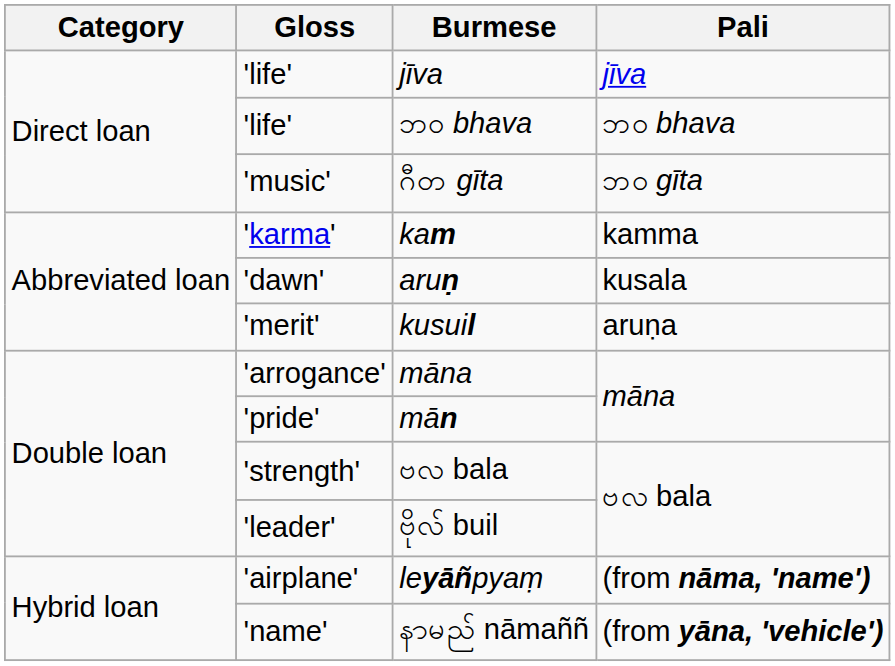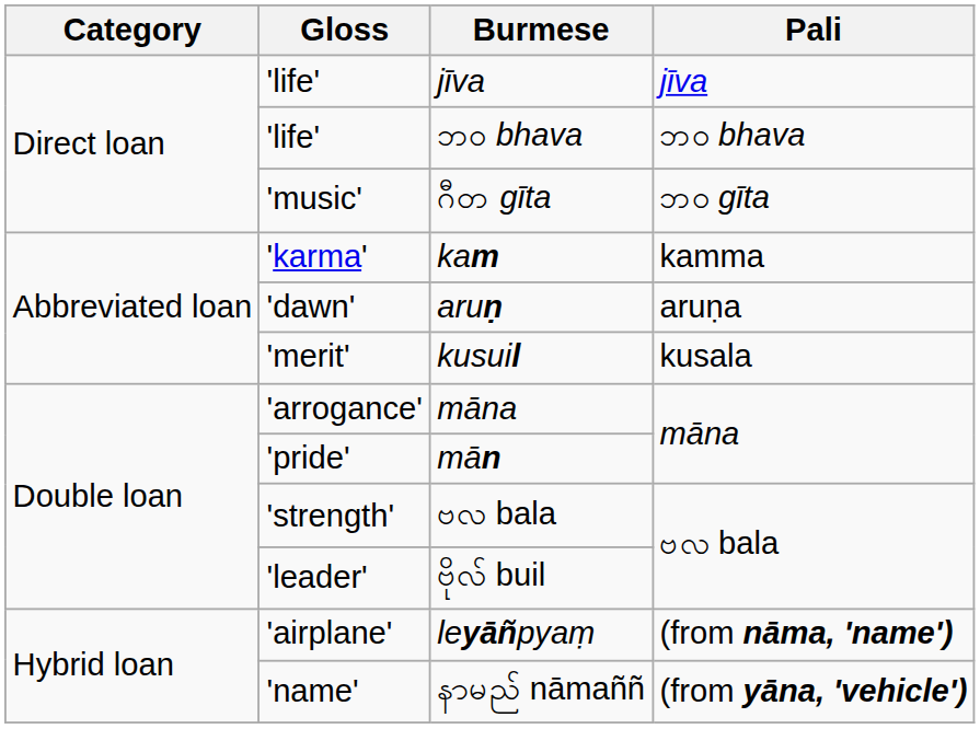 <table class="wikitable">
 <tr>
 <th>Category</th>
 <th>Gloss</th>
 <th>Burmese</th>
 <th>Pali</th>
 </tr>
 <tr>
 <td rowspan="3">Direct loan</td>
 <td>'life'</td>
 <td> <em>jīva</em></td>
 <td> <em><a href='#'>jīva</a></em></td>
 </tr>
 <tr>
 <td>'life'</td>
 <td>ဘဝ <em>bhava</em></td>
 <td>ဘဝ <em>bhava</em></td>
 </tr>
 <tr>
 <td>'music'</td>
 <td>ဂီတ <em>gīta</em></td>
 <td>ဘဝ <em>gīta</em></td>
 </tr>
 <tr>
 <td rowspan="3">Abbreviated loan</td>
 <td>'<a href='#'>karma</a>'</td>
 <td> <em>ka<strong>m<strong><em></td>
 <td> </em>kam</strong>ma</em></strong></td>
 </tr>
 <tr>
 <td>'dawn'</td>
 <td> <em>aru<strong>ṇ<strong><em></td>
-<td> </em>kusa</strong>la</em></strong></td>
+<td> </em>aru</strong>ṇa</em></strong></td>
 </tr>
 <tr>
 <td>'merit'</td>
 <td> <em>kusui<strong>l<strong><em></td>
-<td> </em>aru</strong>ṇa</em></strong></td>
+<td> </em>kusa</strong>la</em></strong></td>
 </tr>
 <tr>
 <td rowspan="4">Double loan</td>
 <td>'arrogance'</td>
 <td> <em>māna</em></td>
 <td rowspan="2"> <em>māna</em></td>
 </tr>
 <tr>
 <td>'pride'</td>
 <td> <em>mā<strong>n<strong><em></td>
 </tr>
 <tr>
 <td>'strength'</td>
 <td>ဗလ </em>bala<em></td>
 <td rowspan="2">ဗလ </em>bala<em></td>
 </tr>
 <tr>
 <td>'leader'</td>
 <td>ဗိုလ် </em>bui</strong>l</em></strong></td>
 </tr>
 <tr>
 <td rowspan="2">Hybrid loan</td>
 <td>'airplane'</td>
 <td> <em>le<strong>yāñ</strong>pyaṃ</em></td>
 <td> (from <strong><em>nā<strong>ma<em>, 'name')</td>
 </tr>
 <tr>
 <td>'name'</td>
 <td>နာမည် </em></strong>nā</strong>maññ</em></td>
 <td> (from <strong><em>yān<strong>a<em>, 'vehicle')</td>
 </tr>
 </table>
